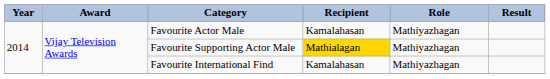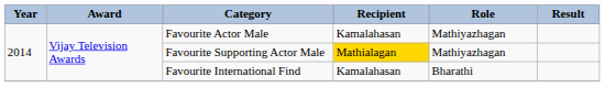 <table class="wikitable" width="90%">
 <tr bgcolor="blue">
 <th style="width:25pt; background:LightSteelBlue;">Year</th>
 <th style="width:80pt; background:LightSteelBlue;">Award</th>
 <th style="width:120pt; background:LightSteelBlue;">Category</th>
 <th style="width:60pt; background:LightSteelBlue;">Recipient</th>
 <th style="width:60pt; background:LightSteelBlue;">Role</th>
 <th style="width:40pt; background:LightSteelBlue;">Result</th>
 </tr>
 <tr>
 <td rowspan="3">2014</td>
 <td rowspan="3"><a href='#'>Vijay Television Awards</a></td>
 <td>Favourite Actor Male</td>
 <td>Kamalahasan</td>
 <td>Mathiyazhagan</td>
 <td></td>
 </tr>
 <tr>
 <td>Favourite Supporting Actor Male</td>
 <td style="background: gold;">Mathialagan</td>
 <td>Mathiyazhagan</td>
 <td></td>
 </tr>
 <tr>
 <td>Favourite International Find</td>
 <td>Kamalahasan</td>
-<td>Mathiyazhagan</td>
+<td>Bharathi</td>
 <td></td>
 </tr>
 <tr>
 </tr>
 </table>
